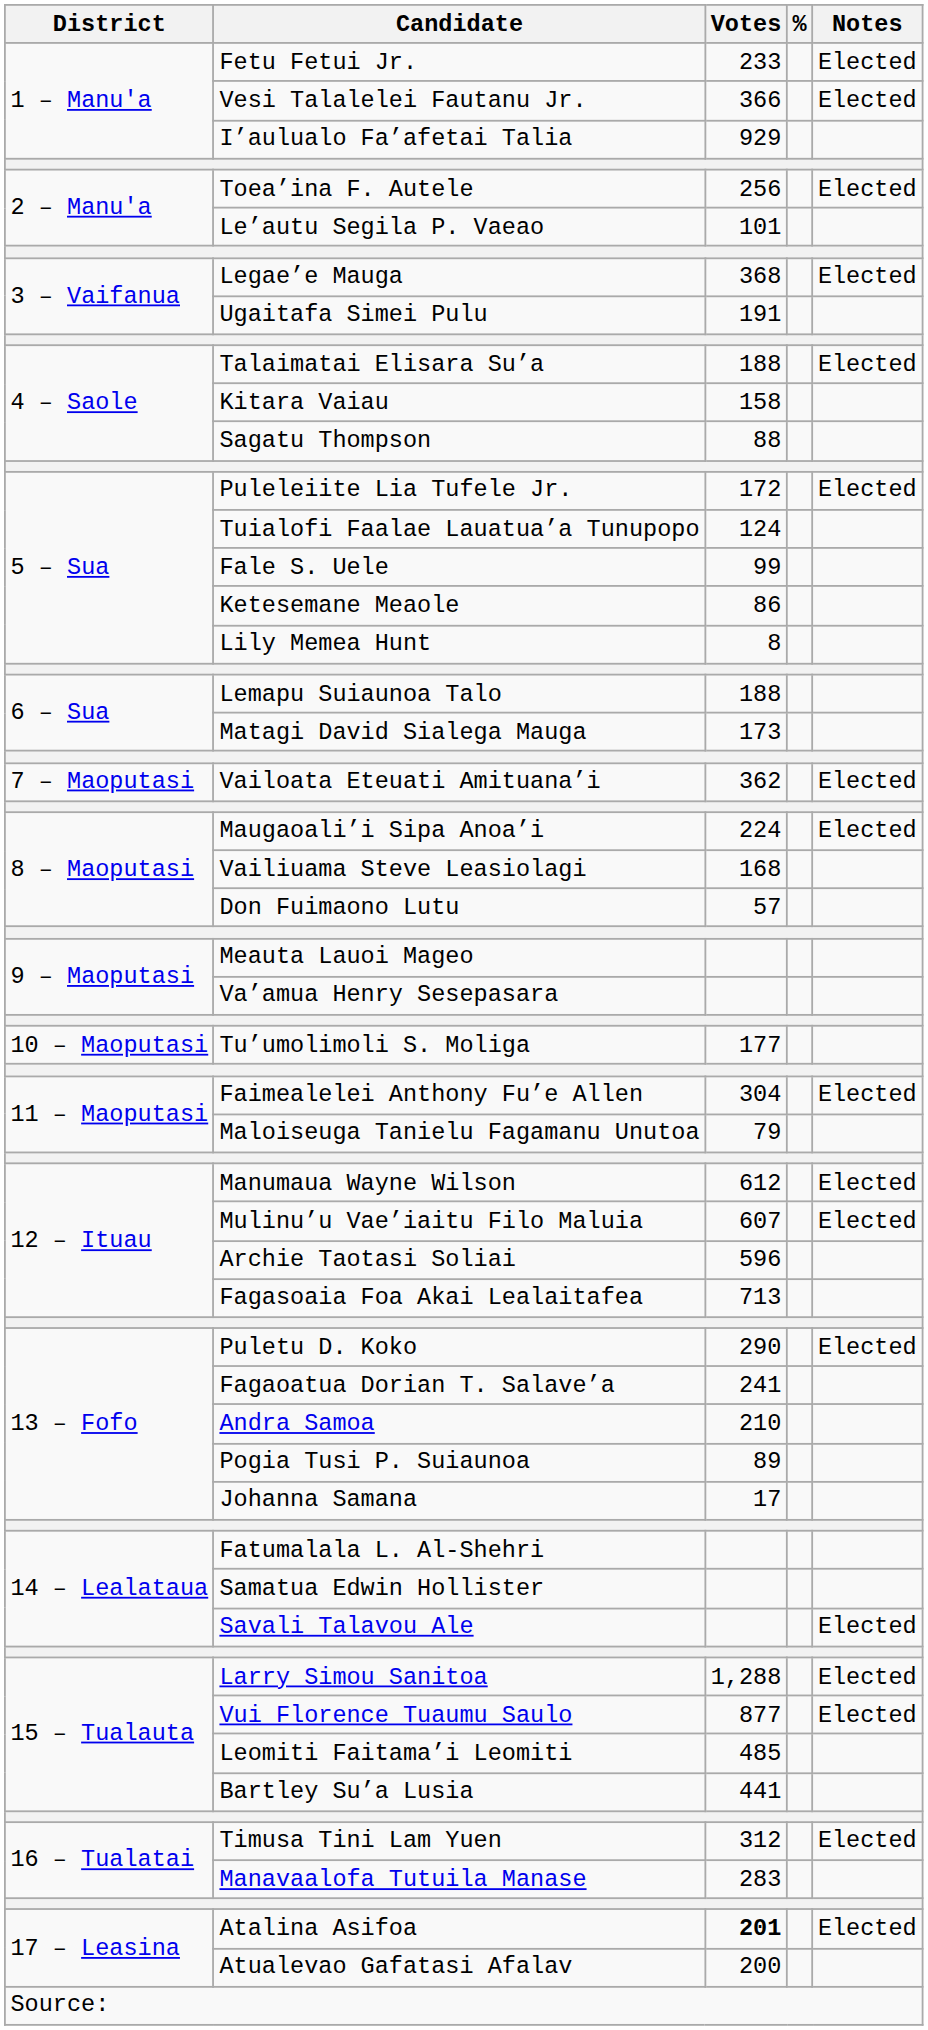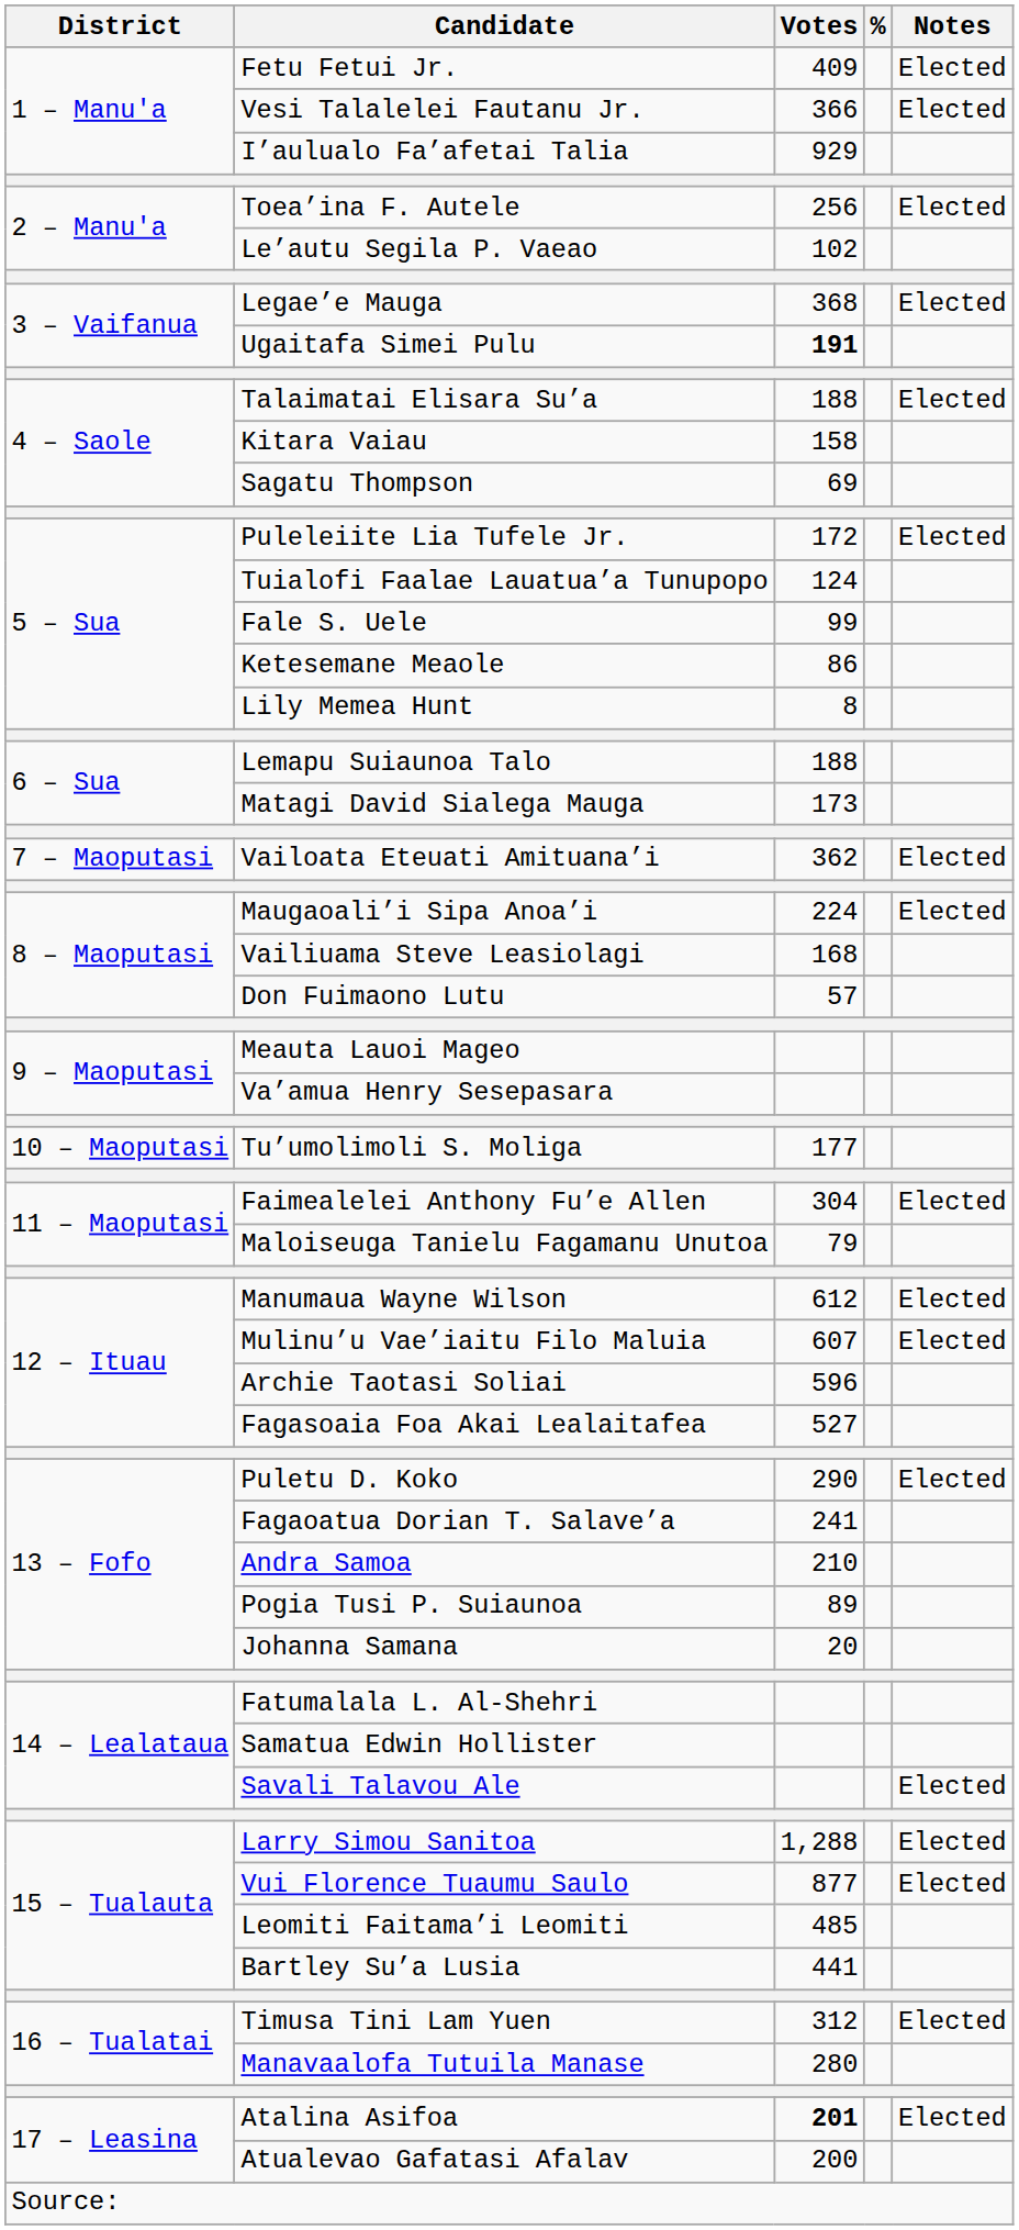 <table class=wikitable style=text-align:right>
 <tr>
 <th>District</th>
 <th>Candidate</th>
 <th>Votes</th>
 <th>%</th>
 <th>Notes</th>
 </tr>
 <tr>
 <td align=left rowspan=3>1 – <a href='#'>Manu'a</a></td>
 <td align=left>Fetu Fetui Jr.</td>
-<td>233</td>
+<td>409</td>
 <td></td>
 <td>Elected</td>
 </tr>
 <tr>
 <td align=left>Vesi Talalelei Fautanu Jr.</td>
 <td>366</td>
 <td></td>
 <td>Elected</td>
 </tr>
 <tr>
 <td align=left>I’aulualo Fa’afetai Talia</td>
 <td>929</td>
 <td></td>
 <td></td>
 </tr>
 <tr>
 <th colspan=5></th>
 </tr>
 <tr>
 <td align=left rowspan=2>2 – <a href='#'>Manu'a</a></td>
 <td align=left>Toea’ina F. Autele</td>
 <td>256</td>
 <td></td>
 <td>Elected</td>
 </tr>
 <tr>
 <td align=left>Le’autu Segila P. Vaeao</td>
-<td>101</td>
+<td>102</td>
 <td></td>
 <td></td>
 </tr>
 <tr>
 <th colspan=5></th>
 </tr>
 <tr>
 <td align=left rowspan=2>3 – <a href='#'>Vaifanua</a></td>
 <td align=left>Legae’e Mauga</td>
 <td>368</td>
 <td></td>
 <td>Elected</td>
 </tr>
 <tr>
 <td align=left>Ugaitafa Simei Pulu</td>
-<td>191</td>
+<td><strong>191</strong></td>
 <td></td>
 <td></td>
 </tr>
 <tr>
 <th colspan=5></th>
 </tr>
 <tr>
 <td align=left rowspan=3>4 – <a href='#'>Saole</a></td>
 <td align=left>Talaimatai Elisara Su’a</td>
 <td>188</td>
 <td></td>
 <td>Elected</td>
 </tr>
 <tr>
 <td align=left>Kitara Vaiau</td>
 <td>158</td>
 <td></td>
 <td></td>
 </tr>
 <tr>
 <td align=left>Sagatu Thompson</td>
-<td>88</td>
+<td>69</td>
 <td></td>
 <td></td>
 </tr>
 <tr>
 <th colspan=5></th>
 </tr>
 <tr>
 <td align=left rowspan=5>5 – <a href='#'>Sua</a></td>
 <td align=left>Puleleiite Lia Tufele Jr.</td>
 <td>172</td>
 <td></td>
 <td>Elected</td>
 </tr>
 <tr>
 <td align=left>Tuialofi Faalae Lauatua’a Tunupopo</td>
 <td>124</td>
 <td></td>
 <td></td>
 </tr>
 <tr>
 <td align=left>Fale S. Uele</td>
 <td>99</td>
 <td></td>
 <td></td>
 </tr>
 <tr>
 <td align=left>Ketesemane Meaole</td>
 <td>86</td>
 <td></td>
 <td></td>
 </tr>
 <tr>
 <td align=left>Lily Memea Hunt</td>
 <td>8</td>
 <td></td>
 <td></td>
 </tr>
 <tr>
 <th colspan=5></th>
 </tr>
 <tr>
 <td align=left rowspan=2>6 – <a href='#'>Sua</a></td>
 <td align=left>Lemapu Suiaunoa Talo</td>
 <td>188</td>
 <td></td>
 <td></td>
 </tr>
 <tr>
 <td align=left>Matagi David Sialega Mauga</td>
 <td>173</td>
 <td></td>
 <td></td>
 </tr>
 <tr>
 <th colspan=5></th>
 </tr>
 <tr>
 <td align=left>7 – <a href='#'>Maoputasi</a></td>
 <td align=left>Vailoata Eteuati Amituana’i</td>
 <td>362</td>
 <td></td>
 <td>Elected</td>
 </tr>
 <tr>
 <th colspan=5></th>
 </tr>
 <tr>
 <td align=left rowspan=3>8 – <a href='#'>Maoputasi</a></td>
 <td align=left>Maugaoali’i Sipa Anoa’i</td>
 <td>224</td>
 <td></td>
 <td>Elected</td>
 </tr>
 <tr>
 <td align=left>Vailiuama Steve Leasiolagi</td>
 <td>168</td>
 <td></td>
 <td></td>
 </tr>
 <tr>
 <td align=left>Don Fuimaono Lutu</td>
 <td>57</td>
 <td></td>
 <td></td>
 </tr>
 <tr>
 <th colspan=5></th>
 </tr>
 <tr>
 <td align=left rowspan=2>9 – <a href='#'>Maoputasi</a></td>
 <td align=left>Meauta Lauoi Mageo</td>
 <td></td>
 <td></td>
 <td></td>
 </tr>
 <tr>
 <td align=left>Va’amua Henry Sesepasara</td>
 <td></td>
 <td></td>
 <td></td>
 </tr>
 <tr>
 <th colspan=5></th>
 </tr>
 <tr>
 <td align=left>10 – <a href='#'>Maoputasi</a></td>
 <td align=left>Tu’umolimoli S. Moliga</td>
 <td>177</td>
 <td></td>
 <td></td>
 </tr>
 <tr>
 <th colspan=5></th>
 </tr>
 <tr>
 <td align=left rowspan=2>11 – <a href='#'>Maoputasi</a></td>
 <td align=left>Faimealelei Anthony Fu’e Allen</td>
 <td>304</td>
 <td></td>
 <td>Elected</td>
 </tr>
 <tr>
 <td align=left>Maloiseuga Tanielu Fagamanu Unutoa</td>
 <td>79</td>
 <td></td>
 <td></td>
 </tr>
 <tr>
 <th colspan=5></th>
 </tr>
 <tr>
 <td align=left rowspan=4>12 – <a href='#'>Ituau</a></td>
 <td align=left>Manumaua Wayne Wilson</td>
 <td>612</td>
 <td></td>
 <td>Elected</td>
 </tr>
 <tr>
 <td align=left>Mulinu’u Vae’iaitu Filo Maluia</td>
 <td>607</td>
 <td></td>
 <td>Elected</td>
 </tr>
 <tr>
 <td align=left>Archie Taotasi Soliai</td>
 <td>596</td>
 <td></td>
 <td></td>
 </tr>
 <tr>
 <td align=left>Fagasoaia Foa Akai Lealaitafea</td>
-<td>713</td>
+<td>527</td>
 <td></td>
 <td></td>
 </tr>
 <tr>
 <th colspan=5></th>
 </tr>
 <tr>
 <td align=left rowspan=5>13 – <a href='#'>Fofo</a></td>
 <td align=left>Puletu D. Koko</td>
 <td>290</td>
 <td></td>
 <td>Elected</td>
 </tr>
 <tr>
 <td align=left>Fagaoatua Dorian T. Salave’a</td>
 <td>241</td>
 <td></td>
 <td></td>
 </tr>
 <tr>
 <td align=left><a href='#'>Andra Samoa</a></td>
 <td>210</td>
 <td></td>
 <td></td>
 </tr>
 <tr>
 <td align=left>Pogia Tusi P. Suiaunoa</td>
 <td>89</td>
 <td></td>
 <td></td>
 </tr>
 <tr>
 <td align=left>Johanna Samana</td>
-<td>17</td>
+<td>20</td>
 <td></td>
 <td></td>
 </tr>
 <tr>
 <th colspan=5></th>
 </tr>
 <tr>
 <td align=left rowspan=3>14 – <a href='#'>Lealataua</a></td>
 <td align=left>Fatumalala L. Al-Shehri</td>
 <td></td>
 <td></td>
 <td></td>
 </tr>
 <tr>
 <td align=left>Samatua Edwin Hollister</td>
 <td></td>
 <td></td>
 <td></td>
 </tr>
 <tr>
 <td align=left><a href='#'>Savali Talavou Ale</a></td>
 <td></td>
 <td></td>
 <td>Elected</td>
 </tr>
 <tr>
 <th colspan=5></th>
 </tr>
 <tr>
 <td align=left rowspan=4>15 – <a href='#'>Tualauta</a></td>
 <td align=left><a href='#'>Larry Simou Sanitoa</a></td>
 <td>1,288</td>
 <td></td>
 <td>Elected</td>
 </tr>
 <tr>
 <td align=left><a href='#'>Vui Florence Tuaumu Saulo</a></td>
 <td>877</td>
 <td></td>
 <td>Elected</td>
 </tr>
 <tr>
 <td align=left>Leomiti Faitama’i Leomiti</td>
 <td>485</td>
 <td></td>
 <td></td>
 </tr>
 <tr>
 <td align=left>Bartley Su’a Lusia</td>
 <td>441</td>
 <td></td>
 <td></td>
 </tr>
 <tr>
 <th colspan=5></th>
 </tr>
 <tr>
 <td align=left rowspan=2>16 – <a href='#'>Tualatai</a></td>
 <td align=left>Timusa Tini Lam Yuen</td>
 <td>312</td>
 <td></td>
 <td>Elected</td>
 </tr>
 <tr>
 <td align=left><a href='#'>Manavaalofa Tutuila Manase</a></td>
-<td>283</td>
+<td>280</td>
 <td></td>
 <td></td>
 </tr>
 <tr>
 <th colspan=5></th>
 </tr>
 <tr>
 <td align=left rowspan=2>17 – <a href='#'>Leasina</a></td>
 <td align=left>Atalina Asifoa</td>
 <td><strong>201</strong></td>
 <td></td>
 <td>Elected</td>
 </tr>
 <tr>
 <td align=left>Atualevao Gafatasi Afalav</td>
 <td>200</td>
 <td></td>
 <td></td>
 </tr>
 <tr>
 <td align=left colspan=5>Source: </td>
 </tr>
 </table>
